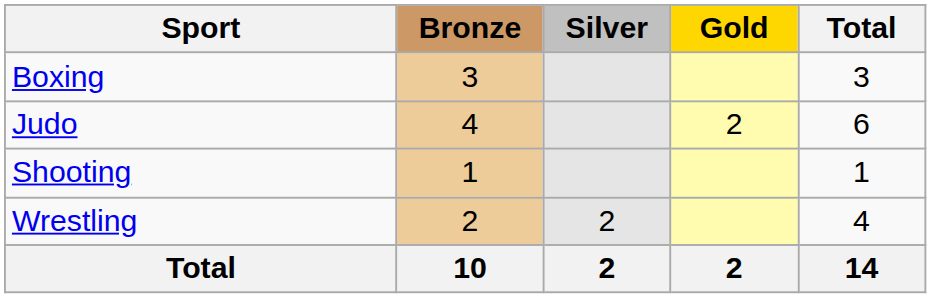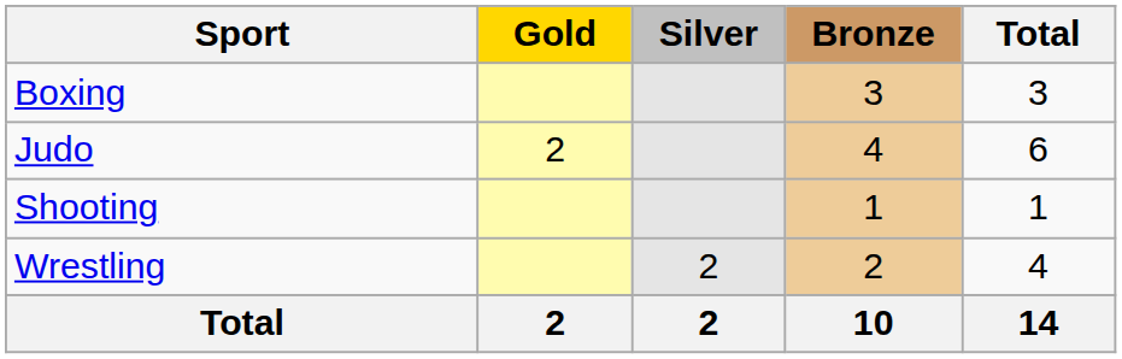 <table class="wikitable sortable" style="text-align:center;">
 <tr>
 <th width=200>Sport</th>
+<td bgcolor=gold width=60><strong>Gold</strong></td>
+<td bgcolor=silver width=60><strong>Silver</strong></td>
 <td bgcolor=#cc9966 width=70><strong>Bronze</strong></td>
-<td bgcolor=silver width=60><strong>Silver</strong></td>
-<td bgcolor=gold width=60><strong>Gold</strong></td>
 <th width=60>Total</th>
 </tr>
 <tr>
 <td align="left"><a href='#'>Boxing</a></td>
+<td bgcolor="#fffcaf"></td>
+<td bgcolor="#e5e5e5"></td>
 <td bgcolor="#eecc99">3</td>
-<td bgcolor="#e5e5e5"></td>
-<td bgcolor="#fffcaf"></td>
 <td>3</td>
 </tr>
 <tr>
 <td align="left"><a href='#'>Judo</a></td>
+<td bgcolor="#fffcaf">2</td>
+<td bgcolor="#e5e5e5"></td>
 <td bgcolor="#eecc99">4</td>
-<td bgcolor="#e5e5e5"></td>
-<td bgcolor="#fffcaf">2</td>
 <td>6</td>
 </tr>
 <tr>
 <td align="left"><a href='#'>Shooting</a></td>
+<td bgcolor="#fffcaf"></td>
+<td bgcolor="#e5e5e5"></td>
 <td bgcolor="#eecc99">1</td>
-<td bgcolor="#e5e5e5"></td>
-<td bgcolor="#fffcaf"></td>
 <td>1</td>
 </tr>
 <tr>
 <td align="left"><a href='#'>Wrestling</a></td>
+<td bgcolor="#fffcaf"></td>
+<td bgcolor="#e5e5e5">2</td>
 <td bgcolor="#eecc99">2</td>
-<td bgcolor="#e5e5e5">2</td>
-<td bgcolor="#fffcaf"></td>
 <td>4</td>
 </tr>
 <tr>
 <th>Total</th>
-<th>10</th>
 <th>2</th>
 <th>2</th>
+<th>10</th>
 <th>14</th>
 </tr>
 </table>
